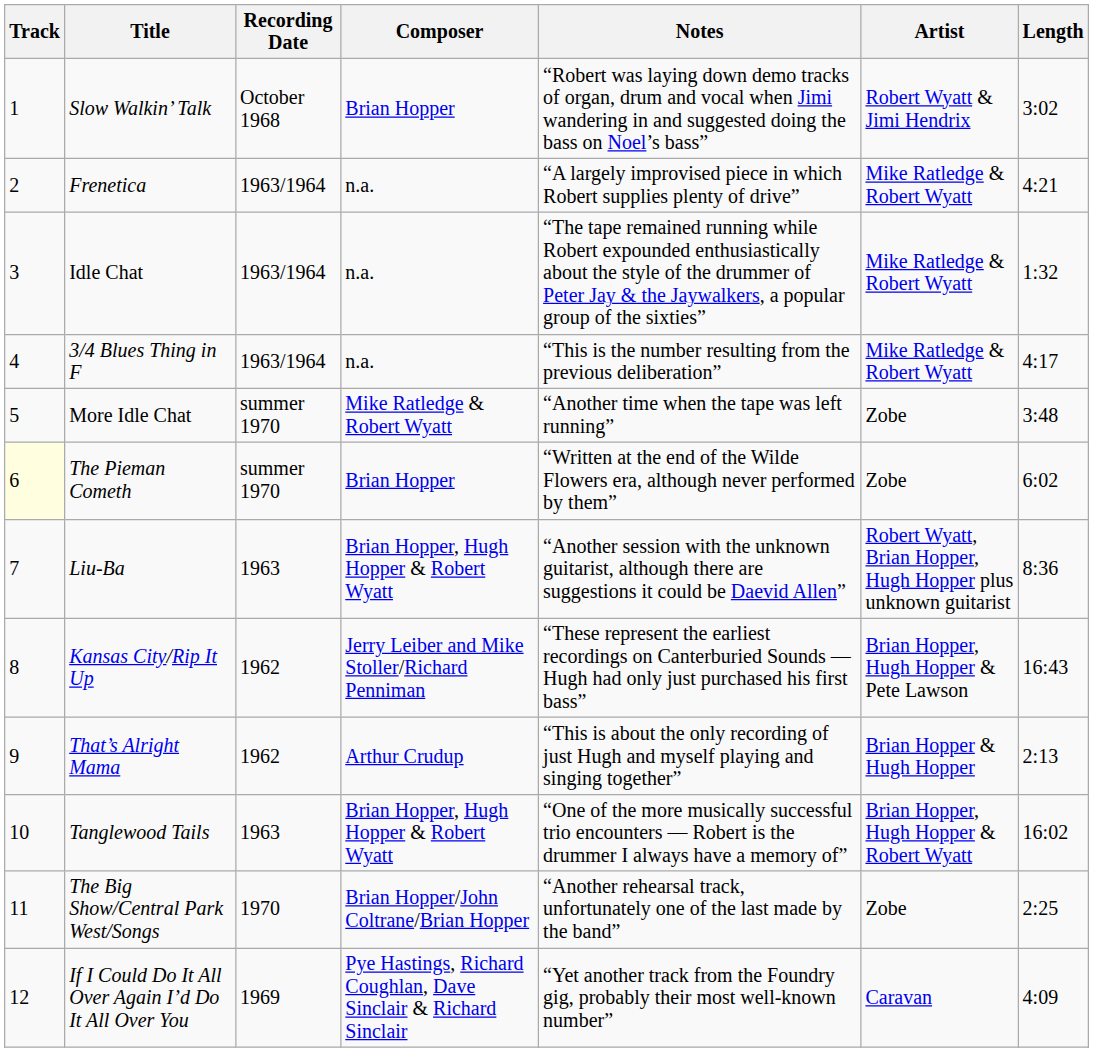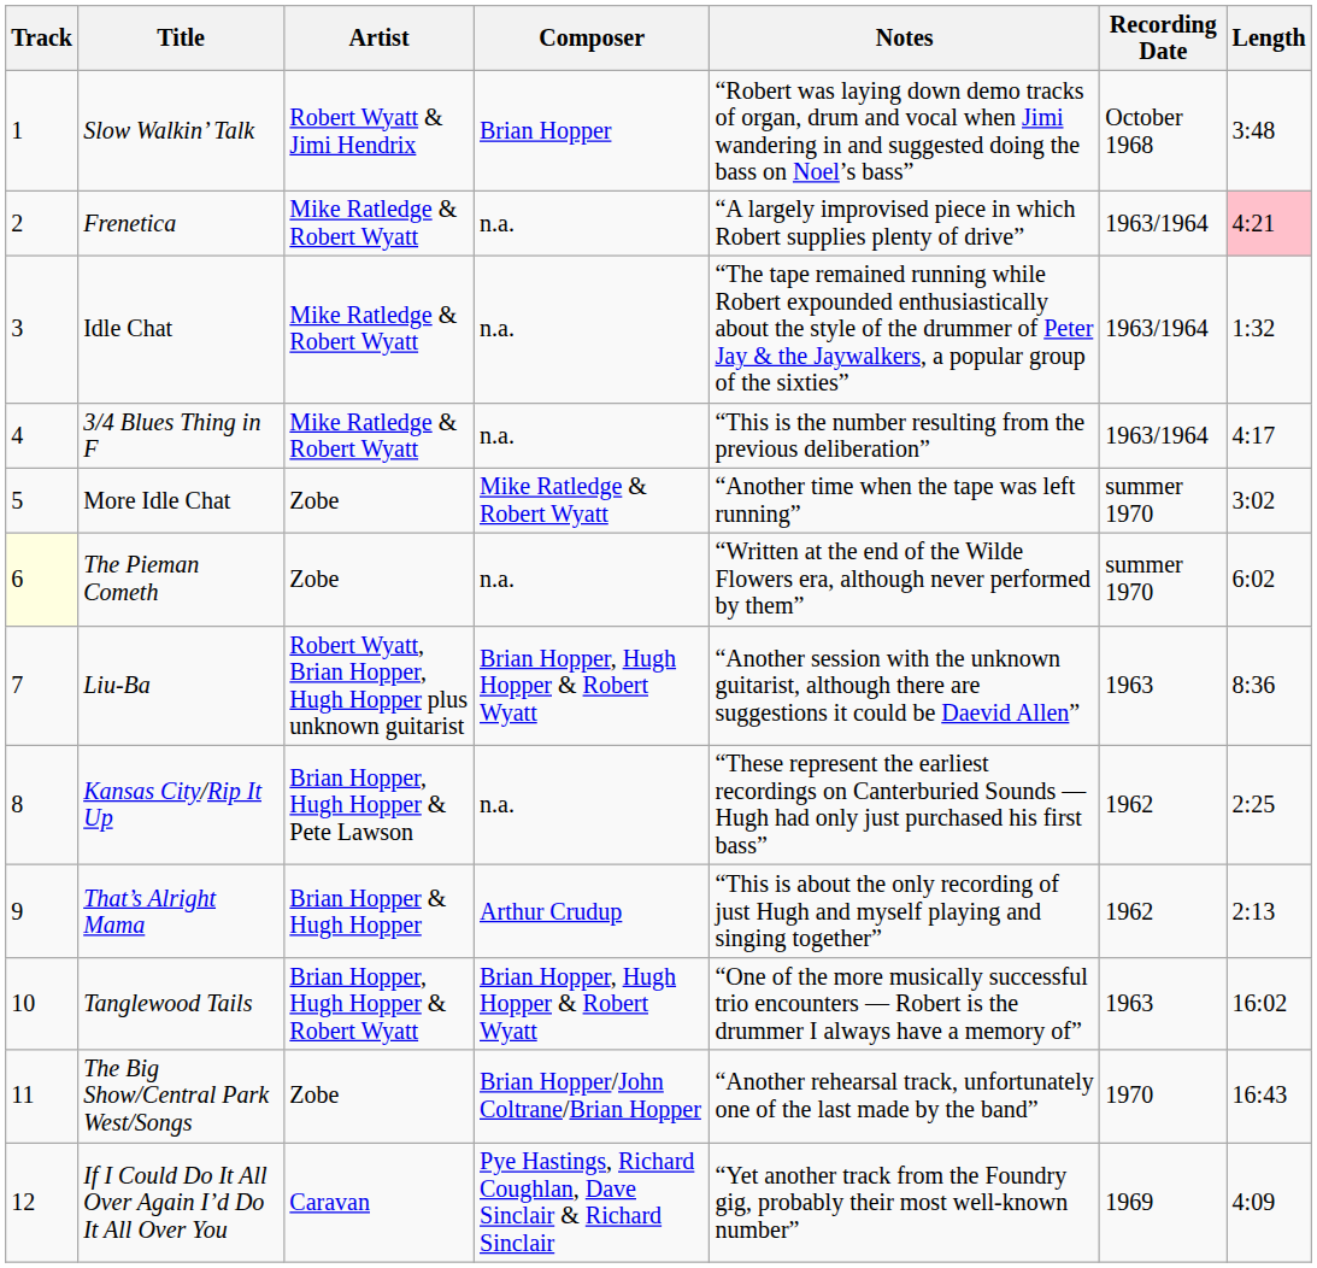 <table class="wikitable">
 <tr>
 <th>Track</th>
 <th>Title</th>
-<th>Recording Date</th>
+<th>Artist</th>
 <th>Composer</th>
 <th>Notes</th>
-<th>Artist</th>
+<th>Recording Date</th>
 <th>Length</th>
 </tr>
 <tr>
 <td>1</td>
 <td><em>Slow Walkin’ Talk</em></td>
-<td>October 1968</td>
+<td><a href='#'>Robert Wyatt</a> & <a href='#'>Jimi Hendrix</a></td>
 <td><a href='#'>Brian Hopper</a></td>
 <td>“Robert was laying down demo tracks of organ, drum and vocal when <a href='#'>Jimi</a> wandering in and suggested doing the bass on <a href='#'>Noel</a>’s bass”</td>
-<td><a href='#'>Robert Wyatt</a> & <a href='#'>Jimi Hendrix</a></td>
-<td>3:02</td>
+<td>October 1968</td>
+<td>3:48</td>
 </tr>
 <tr>
 <td>2</td>
 <td><em>Frenetica</em></td>
-<td>1963/1964</td>
+<td><a href='#'>Mike Ratledge</a> & <a href='#'>Robert Wyatt</a></td>
 <td>n.a.</td>
 <td>“A largely improvised piece in which Robert supplies plenty of drive”</td>
-<td><a href='#'>Mike Ratledge</a> & <a href='#'>Robert Wyatt</a></td>
-<td>4:21</td>
+<td>1963/1964</td>
+<td style="background: pink;">4:21</td>
 </tr>
 <tr>
 <td>3</td>
 <td>Idle Chat</td>
-<td>1963/1964</td>
+<td><a href='#'>Mike Ratledge</a> & <a href='#'>Robert Wyatt</a></td>
 <td>n.a.</td>
 <td>“The tape remained running while Robert expounded enthusiastically about the style of the drummer of <a href='#'>Peter Jay & the Jaywalkers</a>, a popular group of the sixties”</td>
-<td><a href='#'>Mike Ratledge</a> & <a href='#'>Robert Wyatt</a></td>
+<td>1963/1964</td>
 <td>1:32</td>
 </tr>
 <tr>
 <td>4</td>
 <td><em>3/4 Blues Thing in F</em></td>
-<td>1963/1964</td>
+<td><a href='#'>Mike Ratledge</a> & <a href='#'>Robert Wyatt</a></td>
 <td>n.a.</td>
 <td>“This is the number resulting from the previous deliberation”</td>
-<td><a href='#'>Mike Ratledge</a> & <a href='#'>Robert Wyatt</a></td>
+<td>1963/1964</td>
 <td>4:17</td>
 </tr>
 <tr>
 <td>5</td>
 <td>More Idle Chat</td>
-<td>summer 1970</td>
+<td>Zobe</td>
 <td><a href='#'>Mike Ratledge</a> & <a href='#'>Robert Wyatt</a></td>
 <td>“Another time when the tape was left running”</td>
-<td>Zobe</td>
-<td>3:48</td>
+<td>summer 1970</td>
+<td>3:02</td>
 </tr>
 <tr>
 <td style="background: lightyellow;">6</td>
 <td><em>The Pieman Cometh</em></td>
+<td>Zobe</td>
+<td>n.a.</td>
+<td>“Written at the end of the Wilde Flowers era, although never performed by them”</td>
 <td>summer 1970</td>
-<td><a href='#'>Brian Hopper</a></td>
-<td>“Written at the end of the Wilde Flowers era, although never performed by them”</td>
-<td>Zobe</td>
 <td>6:02</td>
 </tr>
 <tr>
 <td>7</td>
 <td><em>Liu-Ba</em></td>
-<td>1963</td>
+<td><a href='#'>Robert Wyatt</a>, <a href='#'>Brian Hopper</a>, <a href='#'>Hugh Hopper</a> plus unknown guitarist</td>
 <td><a href='#'>Brian Hopper</a>, <a href='#'>Hugh Hopper</a> & <a href='#'>Robert Wyatt</a></td>
 <td>“Another session with the unknown guitarist, although there are suggestions it could be <a href='#'>Daevid Allen</a>”</td>
-<td><a href='#'>Robert Wyatt</a>, <a href='#'>Brian Hopper</a>, <a href='#'>Hugh Hopper</a> plus unknown guitarist</td>
+<td>1963</td>
 <td>8:36</td>
 </tr>
 <tr>
 <td>8</td>
 <td><em><a href='#'>Kansas City</a>/<a href='#'>Rip It Up</a></em></td>
+<td><a href='#'>Brian Hopper</a>, <a href='#'>Hugh Hopper</a> & Pete Lawson</td>
+<td>n.a.</td>
+<td>“These represent the earliest recordings on Canterburied Sounds — Hugh had only just purchased his first bass”</td>
 <td>1962</td>
-<td><a href='#'>Jerry Leiber and Mike Stoller</a>/<a href='#'>Richard Penniman</a></td>
-<td>“These represent the earliest recordings on Canterburied Sounds — Hugh had only just purchased his first bass”</td>
-<td><a href='#'>Brian Hopper</a>, <a href='#'>Hugh Hopper</a> & Pete Lawson</td>
-<td>16:43</td>
+<td>2:25</td>
 </tr>
 <tr>
 <td>9</td>
 <td><em><a href='#'>That’s Alright Mama</a></em></td>
-<td>1962</td>
+<td><a href='#'>Brian Hopper</a> & <a href='#'>Hugh Hopper</a></td>
 <td><a href='#'>Arthur Crudup</a></td>
 <td>“This is about the only recording of just Hugh and myself playing and singing together”</td>
-<td><a href='#'>Brian Hopper</a> & <a href='#'>Hugh Hopper</a></td>
+<td>1962</td>
 <td>2:13</td>
 </tr>
 <tr>
 <td>10</td>
 <td><em>Tanglewood Tails</em></td>
-<td>1963</td>
+<td><a href='#'>Brian Hopper</a>, <a href='#'>Hugh Hopper</a> & <a href='#'>Robert Wyatt</a></td>
 <td><a href='#'>Brian Hopper</a>, <a href='#'>Hugh Hopper</a> & <a href='#'>Robert Wyatt</a></td>
 <td>“One of the more musically successful trio encounters — Robert is the drummer I always have a memory of”</td>
-<td><a href='#'>Brian Hopper</a>, <a href='#'>Hugh Hopper</a> & <a href='#'>Robert Wyatt</a></td>
+<td>1963</td>
 <td>16:02</td>
 </tr>
 <tr>
 <td>11</td>
 <td><em>The Big Show/Central Park West/Songs</em></td>
-<td>1970</td>
+<td>Zobe</td>
 <td><a href='#'>Brian Hopper</a>/<a href='#'>John Coltrane</a>/<a href='#'>Brian Hopper</a></td>
 <td>“Another rehearsal track, unfortunately one of the last made by the band”</td>
-<td>Zobe</td>
-<td>2:25</td>
+<td>1970</td>
+<td>16:43</td>
 </tr>
 <tr>
 <td>12</td>
 <td><em>If I Could Do It All Over Again I’d Do It All Over You</em></td>
-<td>1969</td>
+<td><a href='#'>Caravan</a></td>
 <td><a href='#'>Pye Hastings</a>, <a href='#'>Richard Coughlan</a>, <a href='#'>Dave Sinclair</a> & <a href='#'>Richard Sinclair</a></td>
 <td>“Yet another track from the Foundry gig, probably their most well-known number”</td>
-<td><a href='#'>Caravan</a></td>
+<td>1969</td>
 <td>4:09</td>
 </tr>
 </table>
